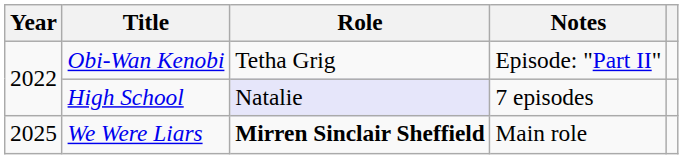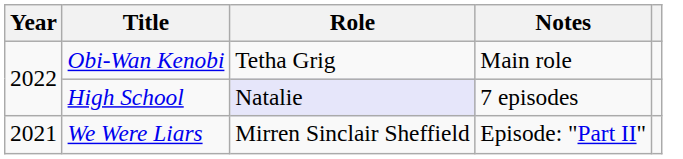 <table class="wikitable sortable">
 <tr>
 <th>Year</th>
 <th>Title</th>
 <th>Role</th>
 <th class="unsortable">Notes</th>
 <th class="unsortable"></th>
 </tr>
 <tr>
 <td rowspan="2">2022</td>
 <td><em><a href='#'>Obi-Wan Kenobi</a></em></td>
 <td>Tetha Grig</td>
-<td>Episode: "<a href='#'>Part II</a>"</td>
+<td>Main role</td>
 <td></td>
 </tr>
 <tr>
 <td><em><a href='#'>High School</a></em></td>
 <td style="background: lavender;">Natalie</td>
 <td>7 episodes</td>
 <td></td>
 </tr>
 <tr>
-<td>2025</td>
+<td>2021</td>
 <td><em><a href='#'>We Were Liars</a></em></td>
-<td><strong>Mirren Sinclair Sheffield</strong></td>
-<td>Main role</td>
+<td>Mirren Sinclair Sheffield</td>
+<td>Episode: "<a href='#'>Part II</a>"</td>
 <td></td>
 </tr>
 </table>
